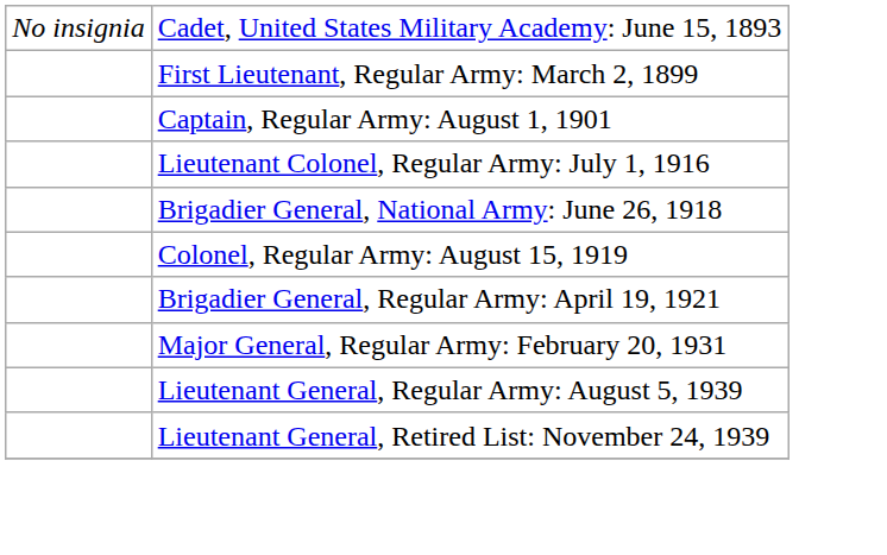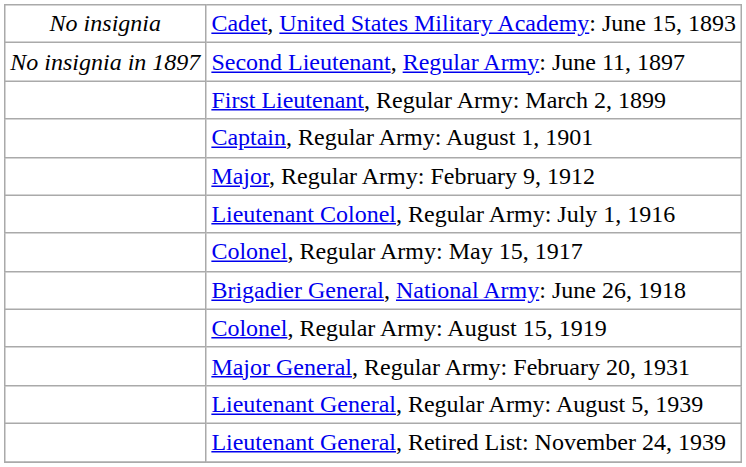 <table class="wikitable" style="background:white">
 <tr>
 <td align="center"><em>No insignia</em></td>
 <td><a href='#'>Cadet</a>, <a href='#'>United States Military Academy</a>: June 15, 1893</td>
+</tr>
+<tr>
+<td align="center"><em>No insignia in 1897</em></td>
+<td><a href='#'>Second Lieutenant</a>, <a href='#'>Regular Army</a>: June 11, 1897</td>
 </tr>
 <tr>
 <td align="center"></td>
 <td><a href='#'>First Lieutenant</a>, Regular Army: March 2, 1899</td>
 </tr>
 <tr>
 <td align="center"></td>
 <td><a href='#'>Captain</a>, Regular Army: August 1, 1901</td>
 </tr>
 <tr>
 <td align="center"></td>
+<td><a href='#'>Major</a>, Regular Army: February 9, 1912</td>
+</tr>
+<tr>
+<td align="center"></td>
 <td><a href='#'>Lieutenant Colonel</a>, Regular Army: July 1, 1916</td>
+</tr>
+<tr>
+<td align="center"></td>
+<td><a href='#'>Colonel</a>, Regular Army: May 15, 1917</td>
 </tr>
 <tr>
 <td align="center"></td>
 <td><a href='#'>Brigadier General</a>, <a href='#'>National Army</a>: June 26, 1918</td>
 </tr>
 <tr>
 <td align="center"></td>
 <td><a href='#'>Colonel</a>, Regular Army: August 15, 1919</td>
-</tr>
-<tr>
-<td align="center"></td>
-<td><a href='#'>Brigadier General</a>, Regular Army: April 19, 1921</td>
 </tr>
 <tr>
 <td align="center"></td>
 <td><a href='#'>Major General</a>, Regular Army: February 20, 1931</td>
 </tr>
 <tr>
 <td align="center"></td>
 <td><a href='#'>Lieutenant General</a>, Regular Army: August 5, 1939</td>
 </tr>
 <tr>
 <td align="center"></td>
 <td><a href='#'>Lieutenant General</a>, Retired List: November 24, 1939</td>
 </tr>
 <tr>
 </tr>
 </table>
